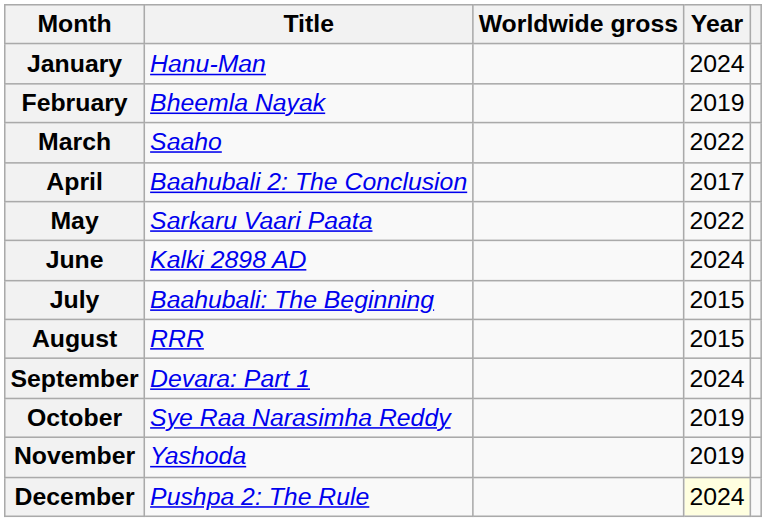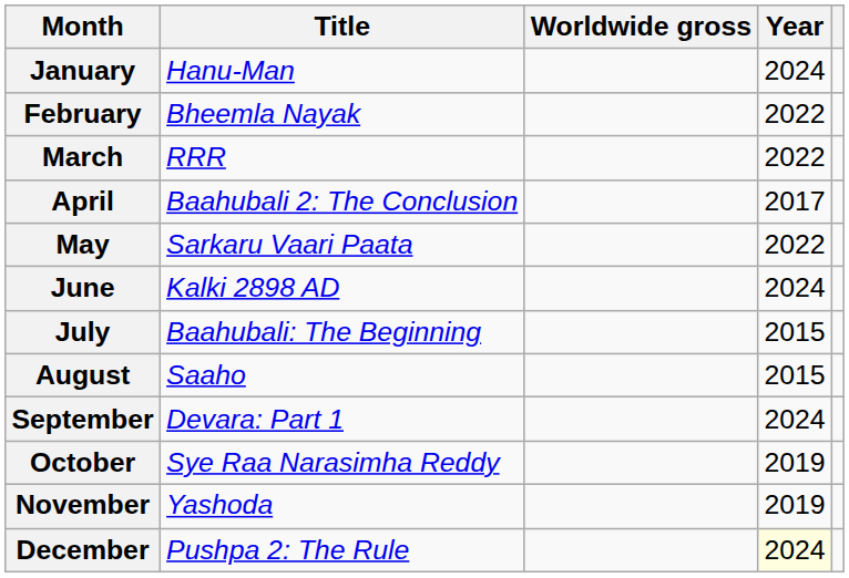 <table class="wikitable sortable plainrowheaders">
 <tr>
 <th scope="col">Month</th>
 <th scope="col">Title</th>
 <th scope="col">Worldwide gross</th>
 <th scope="col">Year</th>
 <th scope="col" class="unsortable"></th>
 </tr>
 <tr>
 <th scope="row">January</th>
 <td><em><a href='#'>Hanu-Man</a></em></td>
 <td align="right"></td>
 <td align="center">2024</td>
 <td align="center"></td>
 </tr>
 <tr>
 <th scope="row">February</th>
 <td><em><a href='#'>Bheemla Nayak</a></em></td>
 <td align="right"></td>
-<td align="center">2019</td>
+<td align="center">2022</td>
 <td align="center"></td>
 </tr>
 <tr>
 <th scope="row">March</th>
-<td><em><a href='#'>Saaho</a></em></td>
+<td><em><a href='#'>RRR</a></em></td>
 <td align="right"></td>
 <td align="center">2022</td>
 <td align="center"></td>
 </tr>
 <tr>
 <th scope="row">April</th>
 <td><em><a href='#'>Baahubali 2: The Conclusion</a></em></td>
 <td align="right"></td>
 <td align="center">2017</td>
 <td align="center"></td>
 </tr>
 <tr>
 <th scope="row">May</th>
 <td><em><a href='#'>Sarkaru Vaari Paata</a></em></td>
 <td align="right"></td>
 <td align="center">2022</td>
 <td align="center"></td>
 </tr>
 <tr>
 <th scope="row">June</th>
 <td><em><a href='#'>Kalki 2898 AD</a></em></td>
 <td align="right"></td>
 <td align="center">2024</td>
 <td align="center"></td>
 </tr>
 <tr>
 <th scope="row">July</th>
 <td><em><a href='#'>Baahubali: The Beginning</a></em></td>
 <td align="right"></td>
 <td align="center">2015</td>
 <td align="center"></td>
 </tr>
 <tr>
 <th scope="row">August</th>
-<td><em><a href='#'>RRR</a></em></td>
+<td><em><a href='#'>Saaho</a></em></td>
 <td align="right"></td>
 <td align="center">2015</td>
 <td align="center"></td>
 </tr>
 <tr>
 <th scope="row">September</th>
 <td><em><a href='#'>Devara: Part 1</a></em></td>
 <td align="right"></td>
 <td align="center">2024</td>
 <td align="center"></td>
 </tr>
 <tr>
 <th scope="row">October</th>
 <td><em><a href='#'>Sye Raa Narasimha Reddy</a></em></td>
 <td align="right"></td>
 <td align="center">2019</td>
 <td align="center"></td>
 </tr>
 <tr>
 <th scope="row">November</th>
 <td><em><a href='#'>Yashoda</a></em></td>
 <td align="right"></td>
 <td align="center">2019</td>
 <td align="center"></td>
 </tr>
 <tr>
 <th scope="row">December</th>
 <td><em><a href='#'>Pushpa 2: The Rule</a></em></td>
 <td align="right"></td>
 <td align="center" style="background: lightyellow;">2024</td>
 <td align="center"></td>
 </tr>
 </table>
